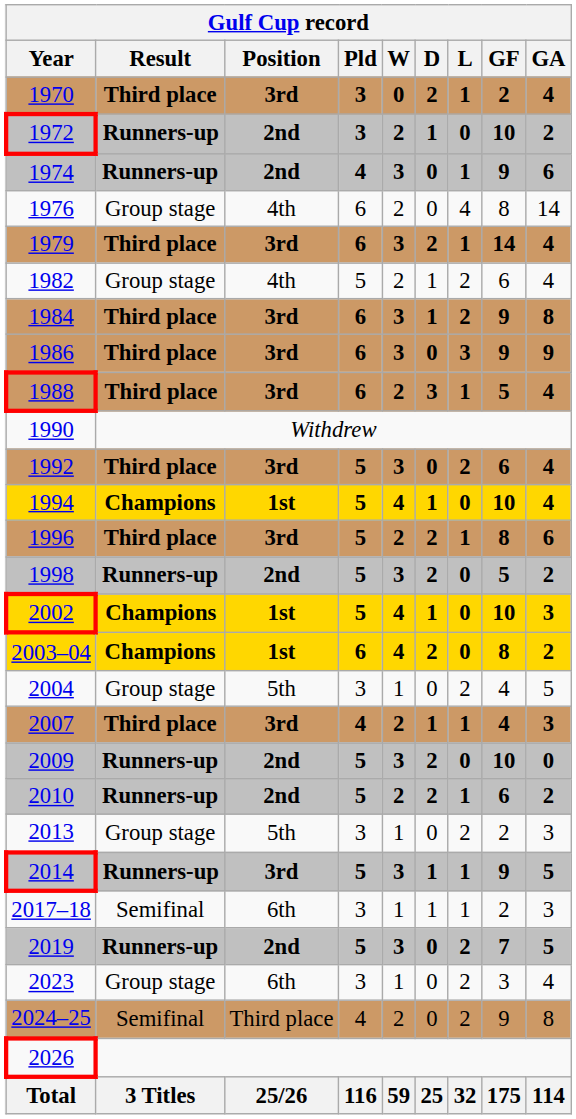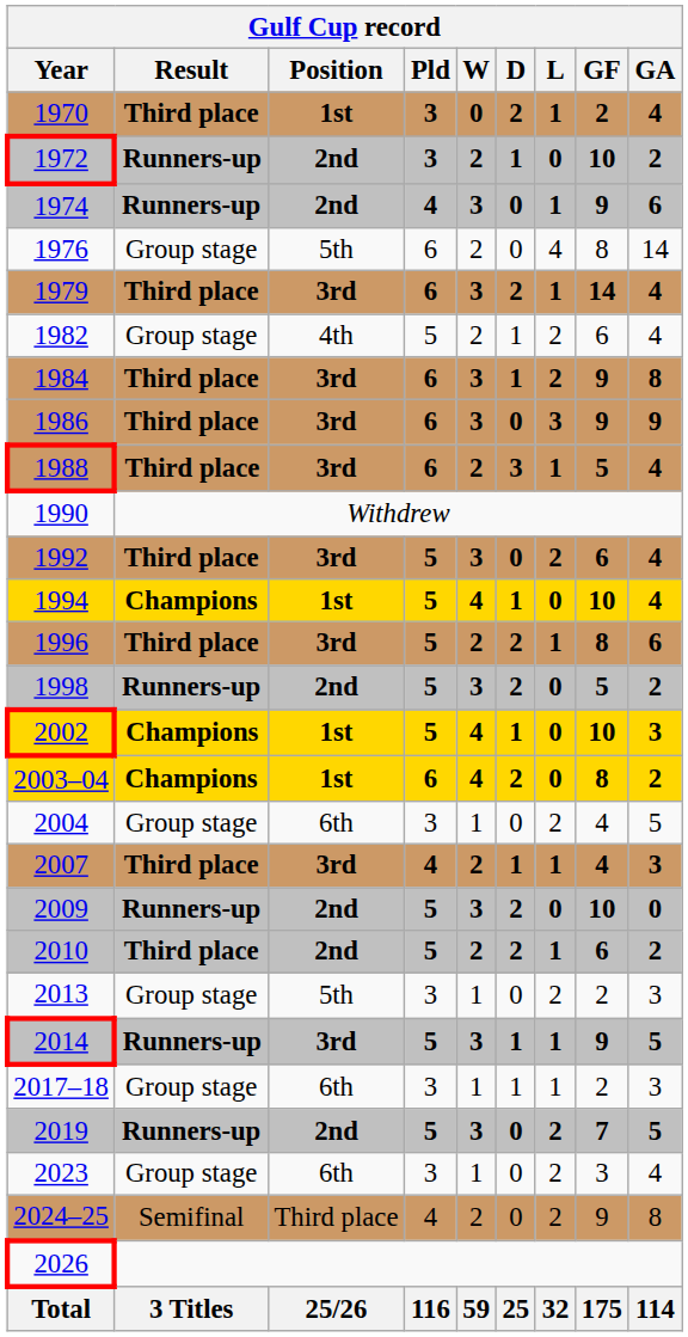 <table class="wikitable" style="text-align: center;">
 <tr>
 <th colspan=9><a href='#'>Gulf Cup</a> record</th>
 </tr>
 <tr>
 <th>Year</th>
 <th>Result</th>
 <th>Position</th>
 <th>Pld</th>
 <th>W</th>
 <th>D</th>
 <th>L</th>
 <th>GF</th>
 <th>GA</th>
 </tr>
 <tr style="background:#c96;">
 <td> <a href='#'>1970</a></td>
 <td><strong>Third place</strong></td>
-<td><strong>3rd</strong></td>
+<td><strong>1st</strong></td>
 <td><strong>3</strong></td>
 <td><strong>0</strong></td>
 <td><strong>2</strong></td>
 <td><strong>1</strong></td>
 <td><strong>2</strong></td>
 <td><strong>4</strong></td>
 </tr>
 <tr style="background:silver;">
 <td style="border: 3px solid red"> <a href='#'>1972</a></td>
 <td><strong>Runners-up</strong></td>
 <td><strong>2nd</strong></td>
 <td><strong>3</strong></td>
 <td><strong>2</strong></td>
 <td><strong>1</strong></td>
 <td><strong>0</strong></td>
 <td><strong>10</strong></td>
 <td><strong>2</strong></td>
 </tr>
 <tr style="background:silver;">
 <td> <a href='#'>1974</a></td>
 <td><strong>Runners-up</strong></td>
 <td><strong>2nd</strong></td>
 <td><strong>4</strong></td>
 <td><strong>3</strong></td>
 <td><strong>0</strong></td>
 <td><strong>1</strong></td>
 <td><strong>9</strong></td>
 <td><strong>6</strong></td>
 </tr>
 <tr>
 <td> <a href='#'>1976</a></td>
 <td>Group stage</td>
-<td>4th</td>
+<td>5th</td>
 <td>6</td>
 <td>2</td>
 <td>0</td>
 <td>4</td>
 <td>8</td>
 <td>14</td>
 </tr>
 <tr style="background:#c96;">
 <td> <a href='#'>1979</a></td>
 <td><strong>Third place</strong></td>
 <td><strong>3rd</strong></td>
 <td><strong>6</strong></td>
 <td><strong>3</strong></td>
 <td><strong>2</strong></td>
 <td><strong>1</strong></td>
 <td><strong>14</strong></td>
 <td><strong>4</strong></td>
 </tr>
 <tr>
 <td> <a href='#'>1982</a></td>
 <td>Group stage</td>
 <td>4th</td>
 <td>5</td>
 <td>2</td>
 <td>1</td>
 <td>2</td>
 <td>6</td>
 <td>4</td>
 </tr>
 <tr style="background:#c96;">
 <td> <a href='#'>1984</a></td>
 <td><strong>Third place</strong></td>
 <td><strong>3rd</strong></td>
 <td><strong>6</strong></td>
 <td><strong>3</strong></td>
 <td><strong>1</strong></td>
 <td><strong>2</strong></td>
 <td><strong>9</strong></td>
 <td><strong>8</strong></td>
 </tr>
 <tr style="background:#c96;">
 <td> <a href='#'>1986</a></td>
 <td><strong>Third place</strong></td>
 <td><strong>3rd</strong></td>
 <td><strong>6</strong></td>
 <td><strong>3</strong></td>
 <td><strong>0</strong></td>
 <td><strong>3</strong></td>
 <td><strong>9</strong></td>
 <td><strong>9</strong></td>
 </tr>
 <tr style="background:#c96;">
 <td style="border: 3px solid red"> <a href='#'>1988</a></td>
 <td><strong>Third place</strong></td>
 <td><strong>3rd</strong></td>
 <td><strong>6</strong></td>
 <td><strong>2</strong></td>
 <td><strong>3</strong></td>
 <td><strong>1</strong></td>
 <td><strong>5</strong></td>
 <td><strong>4</strong></td>
 </tr>
 <tr>
 <td> <a href='#'>1990</a></td>
 <td rowspan=1 colspan=8><em>Withdrew</em></td>
 </tr>
 <tr style="background:#c96;">
 <td> <a href='#'>1992</a></td>
 <td><strong>Third place</strong></td>
 <td><strong>3rd</strong></td>
 <td><strong>5</strong></td>
 <td><strong>3</strong></td>
 <td><strong>0</strong></td>
 <td><strong>2</strong></td>
 <td><strong>6</strong></td>
 <td><strong>4</strong></td>
 </tr>
 <tr style="background:gold;">
 <td> <a href='#'>1994</a></td>
 <td><strong>Champions</strong></td>
 <td><strong>1st</strong></td>
 <td><strong>5</strong></td>
 <td><strong>4</strong></td>
 <td><strong>1</strong></td>
 <td><strong>0</strong></td>
 <td><strong>10</strong></td>
 <td><strong>4</strong></td>
 </tr>
 <tr style="background:#c96;">
 <td> <a href='#'>1996</a></td>
 <td><strong>Third place</strong></td>
 <td><strong>3rd</strong></td>
 <td><strong>5</strong></td>
 <td><strong>2</strong></td>
 <td><strong>2</strong></td>
 <td><strong>1</strong></td>
 <td><strong>8</strong></td>
 <td><strong>6</strong></td>
 </tr>
 <tr style="background:silver;">
 <td> <a href='#'>1998</a></td>
 <td><strong>Runners-up</strong></td>
 <td><strong>2nd</strong></td>
 <td><strong>5</strong></td>
 <td><strong>3</strong></td>
 <td><strong>2</strong></td>
 <td><strong>0</strong></td>
 <td><strong>5</strong></td>
 <td><strong>2</strong></td>
 </tr>
 <tr style="background:gold;">
 <td style="border: 3px solid red"> <a href='#'>2002</a></td>
 <td><strong>Champions</strong></td>
 <td><strong>1st</strong></td>
 <td><strong>5</strong></td>
 <td><strong>4</strong></td>
 <td><strong>1</strong></td>
 <td><strong>0</strong></td>
 <td><strong>10</strong></td>
 <td><strong>3</strong></td>
 </tr>
 <tr style="background:gold;">
 <td> <a href='#'>2003–04</a></td>
 <td><strong>Champions</strong></td>
 <td><strong>1st</strong></td>
 <td><strong>6</strong></td>
 <td><strong>4</strong></td>
 <td><strong>2</strong></td>
 <td><strong>0</strong></td>
 <td><strong>8</strong></td>
 <td><strong>2</strong></td>
 </tr>
 <tr>
 <td> <a href='#'>2004</a></td>
 <td>Group stage</td>
-<td>5th</td>
+<td>6th</td>
 <td>3</td>
 <td>1</td>
 <td>0</td>
 <td>2</td>
 <td>4</td>
 <td>5</td>
 </tr>
 <tr style="background:#c96;">
 <td> <a href='#'>2007</a></td>
 <td><strong>Third place</strong></td>
 <td><strong>3rd</strong></td>
 <td><strong>4</strong></td>
 <td><strong>2</strong></td>
 <td><strong>1</strong></td>
 <td><strong>1</strong></td>
 <td><strong>4</strong></td>
 <td><strong>3</strong></td>
 </tr>
 <tr style="background:silver;">
 <td> <a href='#'>2009</a></td>
 <td><strong>Runners-up</strong></td>
 <td><strong>2nd</strong></td>
 <td><strong>5</strong></td>
 <td><strong>3</strong></td>
 <td><strong>2</strong></td>
 <td><strong>0</strong></td>
 <td><strong>10</strong></td>
 <td><strong>0</strong></td>
 </tr>
 <tr style="background:silver;">
 <td> <a href='#'>2010</a></td>
-<td><strong>Runners-up</strong></td>
+<td><strong>Third place</strong></td>
 <td><strong>2nd</strong></td>
 <td><strong>5</strong></td>
 <td><strong>2</strong></td>
 <td><strong>2</strong></td>
 <td><strong>1</strong></td>
 <td><strong>6</strong></td>
 <td><strong>2</strong></td>
 </tr>
 <tr>
 <td> <a href='#'>2013</a></td>
 <td>Group stage</td>
 <td>5th</td>
 <td>3</td>
 <td>1</td>
 <td>0</td>
 <td>2</td>
 <td>2</td>
 <td>3</td>
 </tr>
 <tr style="background:silver;">
 <td style="border: 3px solid red"> <a href='#'>2014</a></td>
 <td><strong>Runners-up</strong></td>
 <td><strong>3rd</strong></td>
 <td><strong>5</strong></td>
 <td><strong>3</strong></td>
 <td><strong>1</strong></td>
 <td><strong>1</strong></td>
 <td><strong>9</strong></td>
 <td><strong>5</strong></td>
 </tr>
 <tr>
 <td> <a href='#'>2017–18</a></td>
-<td>Semifinal</td>
+<td>Group stage</td>
 <td>6th</td>
 <td>3</td>
 <td>1</td>
 <td>1</td>
 <td>1</td>
 <td>2</td>
 <td>3</td>
 </tr>
 <tr style="background:silver;">
 <td> <a href='#'>2019</a></td>
 <td><strong>Runners-up</strong></td>
 <td><strong>2nd</strong></td>
 <td><strong>5</strong></td>
 <td><strong>3</strong></td>
 <td><strong>0</strong></td>
 <td><strong>2</strong></td>
 <td><strong>7</strong></td>
 <td><strong>5</strong></td>
 </tr>
 <tr>
 <td> <a href='#'>2023</a></td>
 <td>Group stage</td>
 <td>6th</td>
 <td>3</td>
 <td>1</td>
 <td>0</td>
 <td>2</td>
 <td>3</td>
 <td>4</td>
 </tr>
 <tr style="background:#c96;">
 <td> <a href='#'>2024–25</a></td>
 <td>Semifinal</td>
 <td>Third place</td>
 <td>4</td>
 <td>2</td>
 <td>0</td>
 <td>2</td>
 <td>9</td>
 <td>8</td>
 </tr>
 <tr>
 <td style="border: 3px solid red"> <a href='#'>2026</a></td>
 </tr>
 <tr>
 <th>Total</th>
 <th>3 Titles</th>
 <th>25/26</th>
 <th>116</th>
 <th>59</th>
 <th>25</th>
 <th>32</th>
 <th>175</th>
 <th>114</th>
 </tr>
 </table>
